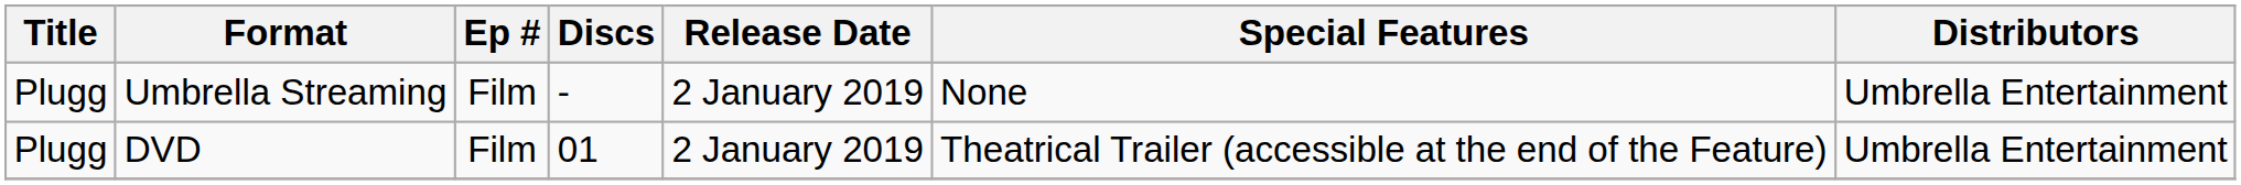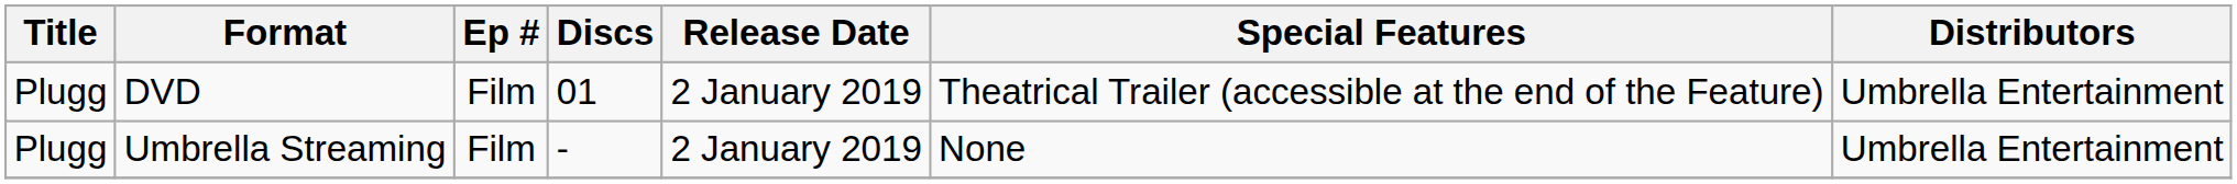 <table class="wikitable">
 <tr>
 <th>Title</th>
 <th>Format</th>
 <th>Ep #</th>
 <th>Discs</th>
 <th>Release Date</th>
 <th>Special Features</th>
 <th>Distributors</th>
 </tr>
 <tr>
 <td>Plugg</td>
+<td>DVD</td>
+<td style="text-align:center;">Film</td>
+<td>01</td>
+<td>2 January 2019</td>
+<td>Theatrical Trailer (accessible at the end of the Feature)</td>
+<td>Umbrella Entertainment</td>
+</tr>
+<tr>
+<td>Plugg</td>
 <td>Umbrella Streaming</td>
 <td style="text-align:center;">Film</td>
 <td>-</td>
 <td>2 January 2019</td>
 <td>None</td>
 <td>Umbrella Entertainment</td>
 </tr>
 <tr>
-<td>Plugg</td>
-<td>DVD</td>
-<td style="text-align:center;">Film</td>
-<td>01</td>
-<td>2 January 2019</td>
-<td>Theatrical Trailer (accessible at the end of the Feature)</td>
-<td>Umbrella Entertainment</td>
-</tr>
-<tr>
 </tr>
 </table>
